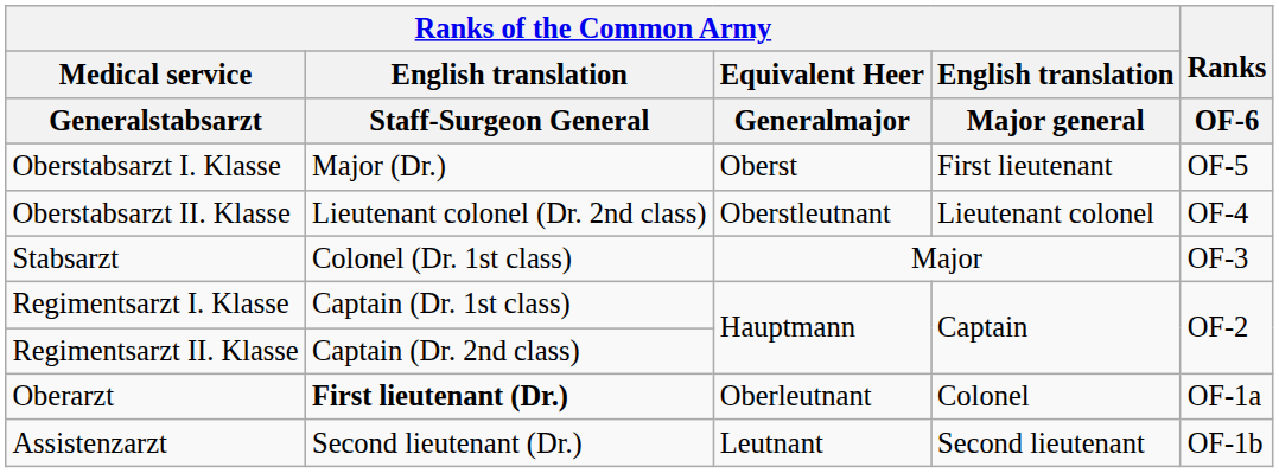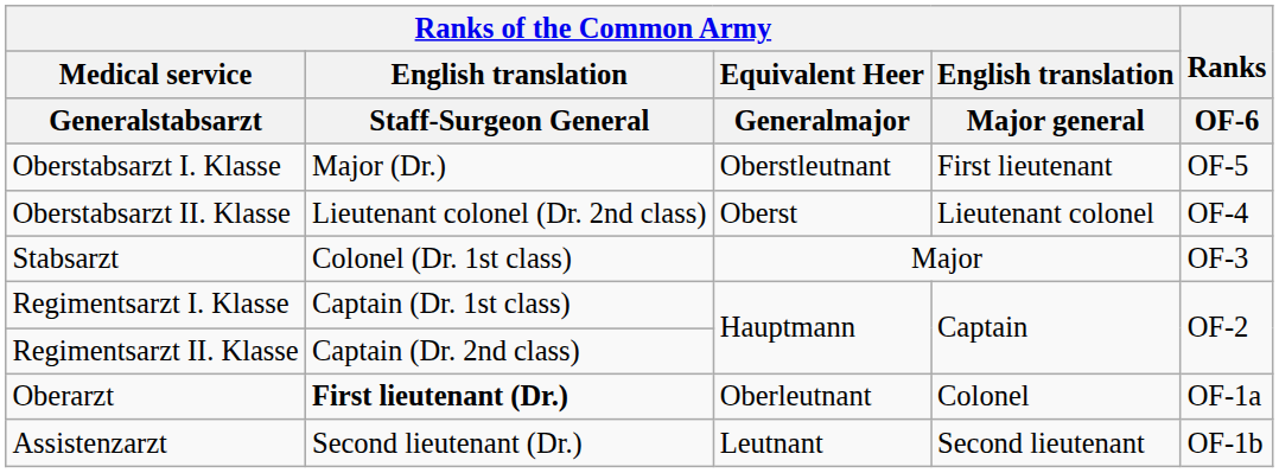 <table class="wikitable">
 <tr>
 <th colspan="4"><a href='#'>Ranks of the Common Army</a></th>
 <th rowspan="2"><br>Ranks</th>
 </tr>
 <tr align="center">
 <th align="center" rowspan="1">Medical service</th>
 <th>English translation</th>
 <th align="center" rowspan="1">Equivalent Heer</th>
 <th>English translation</th>
 </tr>
 <tr>
 <th>Generalstabsarzt</th>
 <th>Staff-Surgeon General</th>
 <th>Generalmajor</th>
 <th>Major general</th>
 <th>OF-6</th>
 </tr>
 <tr>
 <td>Oberstabsarzt I. Klasse</td>
 <td>Major (Dr.)</td>
-<td>Oberst</td>
+<td>Oberstleutnant</td>
 <td>First lieutenant</td>
 <td>OF-5</td>
 </tr>
 <tr>
 <td>Oberstabsarzt II. Klasse</td>
 <td>Lieutenant colonel (Dr. 2nd class)</td>
-<td>Oberstleutnant</td>
+<td>Oberst</td>
 <td>Lieutenant colonel</td>
 <td>OF-4</td>
 </tr>
 <tr>
 <td>Stabsarzt</td>
 <td>Colonel (Dr. 1st class)</td>
 <td colspan="2" style="text-align:center;">Major</td>
 <td>OF-3</td>
 </tr>
 <tr>
 <td>Regimentsarzt I. Klasse</td>
 <td>Captain (Dr. 1st class)</td>
 <td rowspan="2">Hauptmann</td>
 <td rowspan="2">Captain</td>
 <td rowspan="2">OF-2</td>
 </tr>
 <tr>
 <td>Regimentsarzt II. Klasse</td>
 <td>Captain (Dr. 2nd class)</td>
 </tr>
 <tr>
 <td>Oberarzt</td>
 <td><strong>First lieutenant (Dr.)</strong></td>
 <td>Oberleutnant</td>
 <td>Colonel</td>
 <td>OF-1a</td>
 </tr>
 <tr>
 <td>Assistenzarzt</td>
 <td>Second lieutenant (Dr.)</td>
 <td>Leutnant</td>
 <td>Second lieutenant</td>
 <td>OF-1b</td>
 </tr>
 </table>
